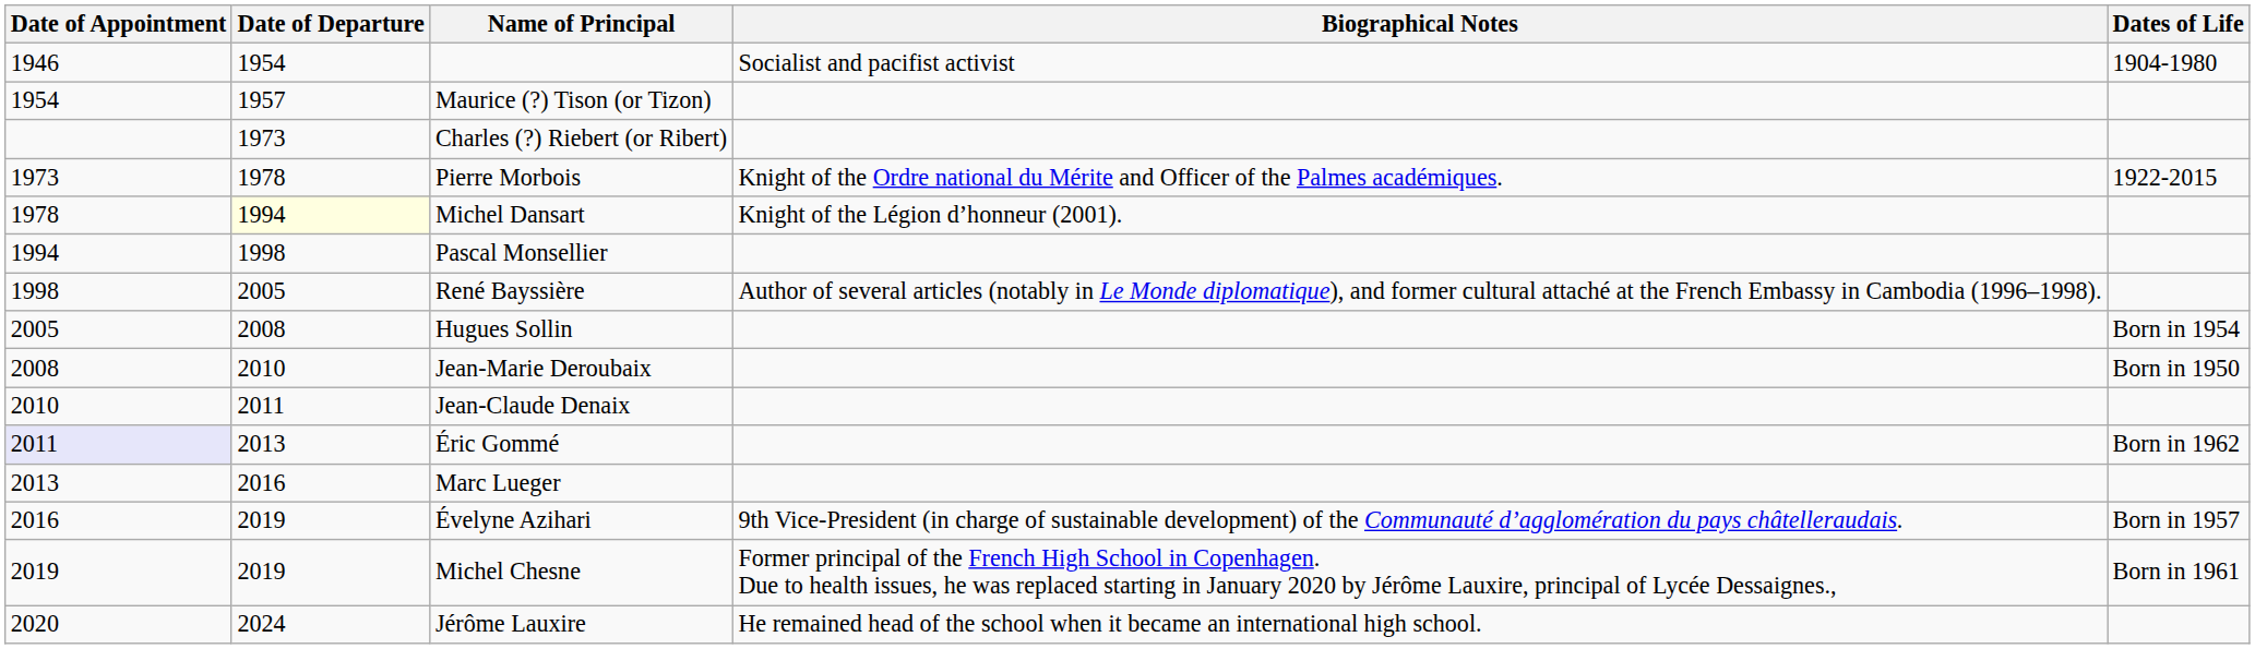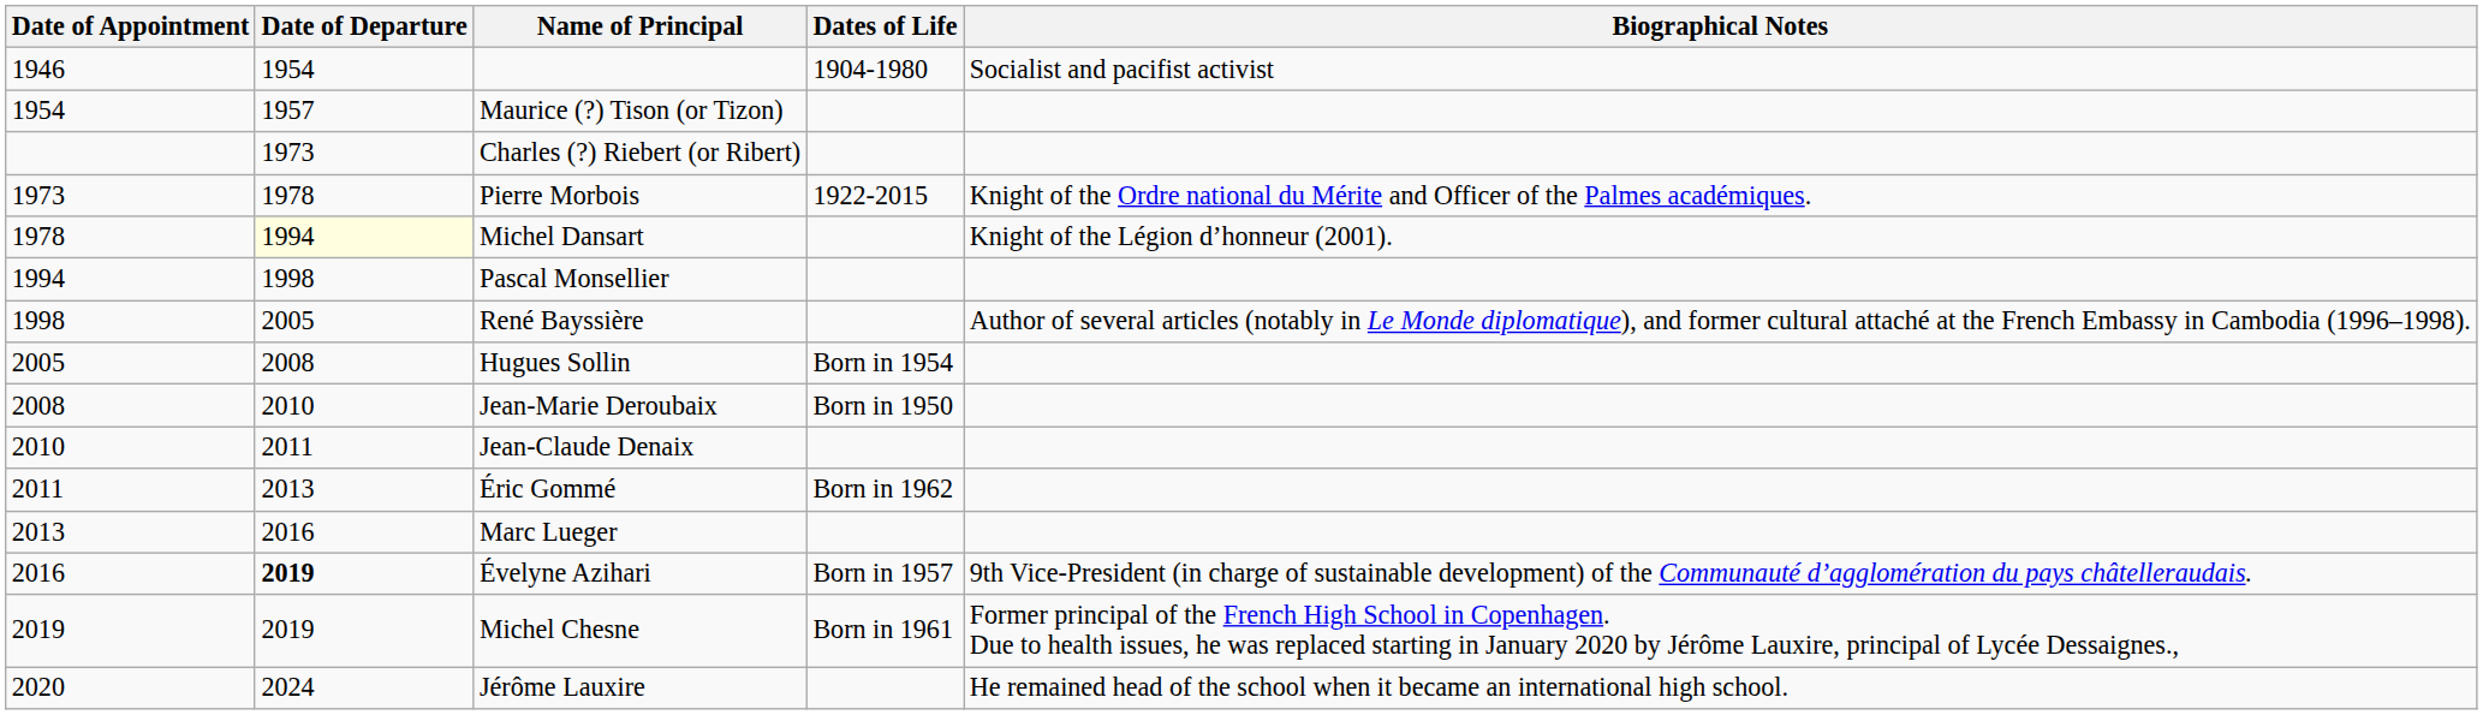 <table class="wikitable alternance centre">
 <tr>
 <th scope="col">Date of Appointment</th>
 <th scope="col">Date of Departure</th>
 <th scope="col">Name of Principal</th>
+<th scope="col">Dates of Life</th>
 <th scope="col">Biographical Notes</th>
-<th scope="col">Dates of Life</th>
 </tr>
 <tr>
 <td>1946</td>
 <td>1954</td>
 <td></td>
+<td>1904-1980</td>
 <td>Socialist and pacifist activist</td>
-<td>1904-1980</td>
 </tr>
 <tr>
 <td>1954</td>
 <td>1957</td>
 <td>Maurice (?) Tison (or Tizon)</td>
 <td></td>
 <td></td>
 </tr>
 <tr>
 <td></td>
 <td>1973</td>
 <td>Charles (?) Riebert (or Ribert)</td>
 <td></td>
 <td></td>
 </tr>
 <tr>
 <td>1973</td>
 <td>1978</td>
 <td>Pierre Morbois</td>
+<td>1922-2015</td>
 <td>Knight of the <a href='#'>Ordre national du Mérite</a> and Officer of the <a href='#'>Palmes académiques</a>.</td>
-<td>1922-2015</td>
 </tr>
 <tr>
 <td>1978</td>
 <td style="background: lightyellow;">1994</td>
 <td>Michel Dansart</td>
+<td></td>
 <td>Knight of the Légion d’honneur (2001).</td>
-<td></td>
 </tr>
 <tr>
 <td>1994</td>
 <td>1998</td>
 <td>Pascal Monsellier</td>
 <td></td>
 <td></td>
 </tr>
 <tr>
 <td>1998</td>
 <td>2005</td>
 <td>René Bayssière</td>
+<td></td>
 <td>Author of several articles (notably in <em><a href='#'>Le Monde diplomatique</a></em>), and former cultural attaché at the French Embassy in Cambodia (1996–1998).</td>
-<td></td>
 </tr>
 <tr>
 <td>2005</td>
 <td>2008</td>
 <td>Hugues Sollin</td>
+<td>Born in 1954</td>
 <td></td>
-<td>Born in 1954</td>
 </tr>
 <tr>
 <td>2008</td>
 <td>2010</td>
 <td>Jean-Marie Deroubaix</td>
+<td>Born in 1950</td>
 <td></td>
-<td>Born in 1950</td>
 </tr>
 <tr>
 <td>2010</td>
 <td>2011</td>
 <td>Jean-Claude Denaix</td>
 <td></td>
 <td></td>
 </tr>
 <tr>
-<td style="background: lavender;">2011</td>
+<td>2011</td>
 <td>2013</td>
 <td>Éric Gommé</td>
+<td>Born in 1962</td>
 <td></td>
-<td>Born in 1962</td>
 </tr>
 <tr>
 <td>2013</td>
 <td>2016</td>
 <td>Marc Lueger</td>
 <td></td>
 <td></td>
 </tr>
 <tr>
 <td>2016</td>
-<td>2019</td>
+<td><strong>2019</strong></td>
 <td>Évelyne Azihari</td>
+<td>Born in 1957</td>
 <td>9th Vice-President (in charge of sustainable development) of the <em><a href='#'>Communauté d’agglomération du pays châtelleraudais</a>.</em></td>
-<td>Born in 1957</td>
 </tr>
 <tr>
 <td>2019</td>
 <td>2019</td>
 <td>Michel Chesne</td>
+<td>Born in 1961</td>
 <td>Former principal of the <a href='#'>French High School in Copenhagen</a>.<br>Due to health issues, he was replaced starting in January 2020 by Jérôme Lauxire, principal of Lycée Dessaignes.,</td>
-<td>Born in 1961</td>
 </tr>
 <tr>
 <td>2020</td>
 <td>2024</td>
 <td>Jérôme Lauxire</td>
+<td></td>
 <td>He remained head of the school when it became an international high school.</td>
-<td></td>
 </tr>
 </table>
